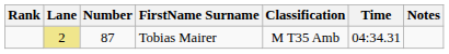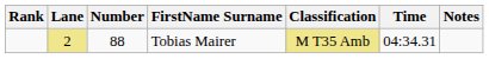 <table class="wikitable sortable" style="text-align:center">
 <tr>
 <th>Rank</th>
 <th>Lane</th>
 <th>Number</th>
 <th>FirstName Surname</th>
 <th>Classification</th>
 <th>Time</th>
 <th>Notes</th>
 </tr>
 <tr>
 <td></td>
 <td style="background: khaki;">2</td>
-<td>87</td>
+<td>88</td>
 <td style="text-align:left"> Tobias Mairer</td>
-<td>M T35 Amb</td>
+<td style="background: khaki;">M T35 Amb</td>
 <td>04:34.31</td>
 <td></td>
 </tr>
 </table>
